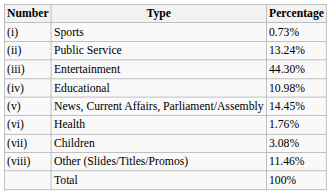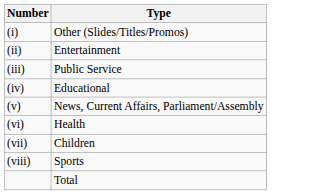 <table class="wikitable">
 <tr>
 <th>Number</th>
 <th>Type</th>
-<th>Percentage</th>
 </tr>
 <tr>
 <td>(i)</td>
-<td>Sports</td>
-<td>0.73%</td>
+<td>Other (Slides/Titles/Promos)</td>
 </tr>
 <tr>
 <td>(ii)</td>
-<td>Public Service</td>
-<td>13.24%</td>
+<td>Entertainment</td>
 </tr>
 <tr>
 <td>(iii)</td>
-<td>Entertainment</td>
-<td>44.30%</td>
+<td>Public Service</td>
 </tr>
 <tr>
 <td>(iv)</td>
 <td>Educational</td>
-<td>10.98%</td>
 </tr>
 <tr>
 <td>(v)</td>
 <td>News, Current Affairs, Parliament/Assembly</td>
-<td>14.45%</td>
 </tr>
 <tr>
 <td>(vi)</td>
 <td>Health</td>
-<td>1.76%</td>
 </tr>
 <tr>
 <td>(vii)</td>
 <td>Children</td>
-<td>3.08%</td>
 </tr>
 <tr>
 <td>(viii)</td>
-<td>Other (Slides/Titles/Promos)</td>
-<td>11.46%</td>
+<td>Sports</td>
 </tr>
 <tr>
 <td></td>
 <td>Total</td>
-<td>100%</td>
 </tr>
 </table>
